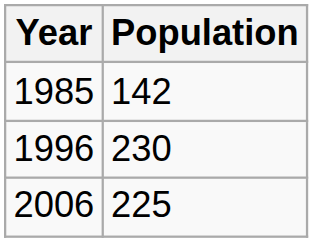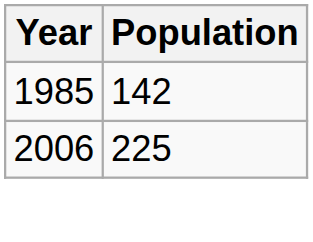 <table class="wikitable">
 <tr>
 <th>Year</th>
 <th>Population</th>
 </tr>
 <tr>
 <td>1985</td>
 <td>142</td>
 </tr>
 <tr>
-<td>1996</td>
-<td>230</td>
-</tr>
-<tr>
 <td>2006</td>
 <td>225</td>
 </tr>
 </table>
